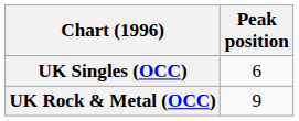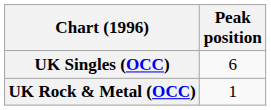 <table class="wikitable plainrowheaders sortable">
 <tr>
 <th scope="col">Chart (1996)</th>
 <th scope="col">Peak<br>position</th>
 </tr>
 <tr>
 <th scope="row">UK Singles (<a href='#'>OCC</a>)</th>
 <td style="text-align:center;">6</td>
 </tr>
 <tr>
 <th scope="row">UK Rock & Metal (<a href='#'>OCC</a>)</th>
-<td style="text-align:center;">9</td>
+<td style="text-align:center;">1</td>
 </tr>
 </table>
